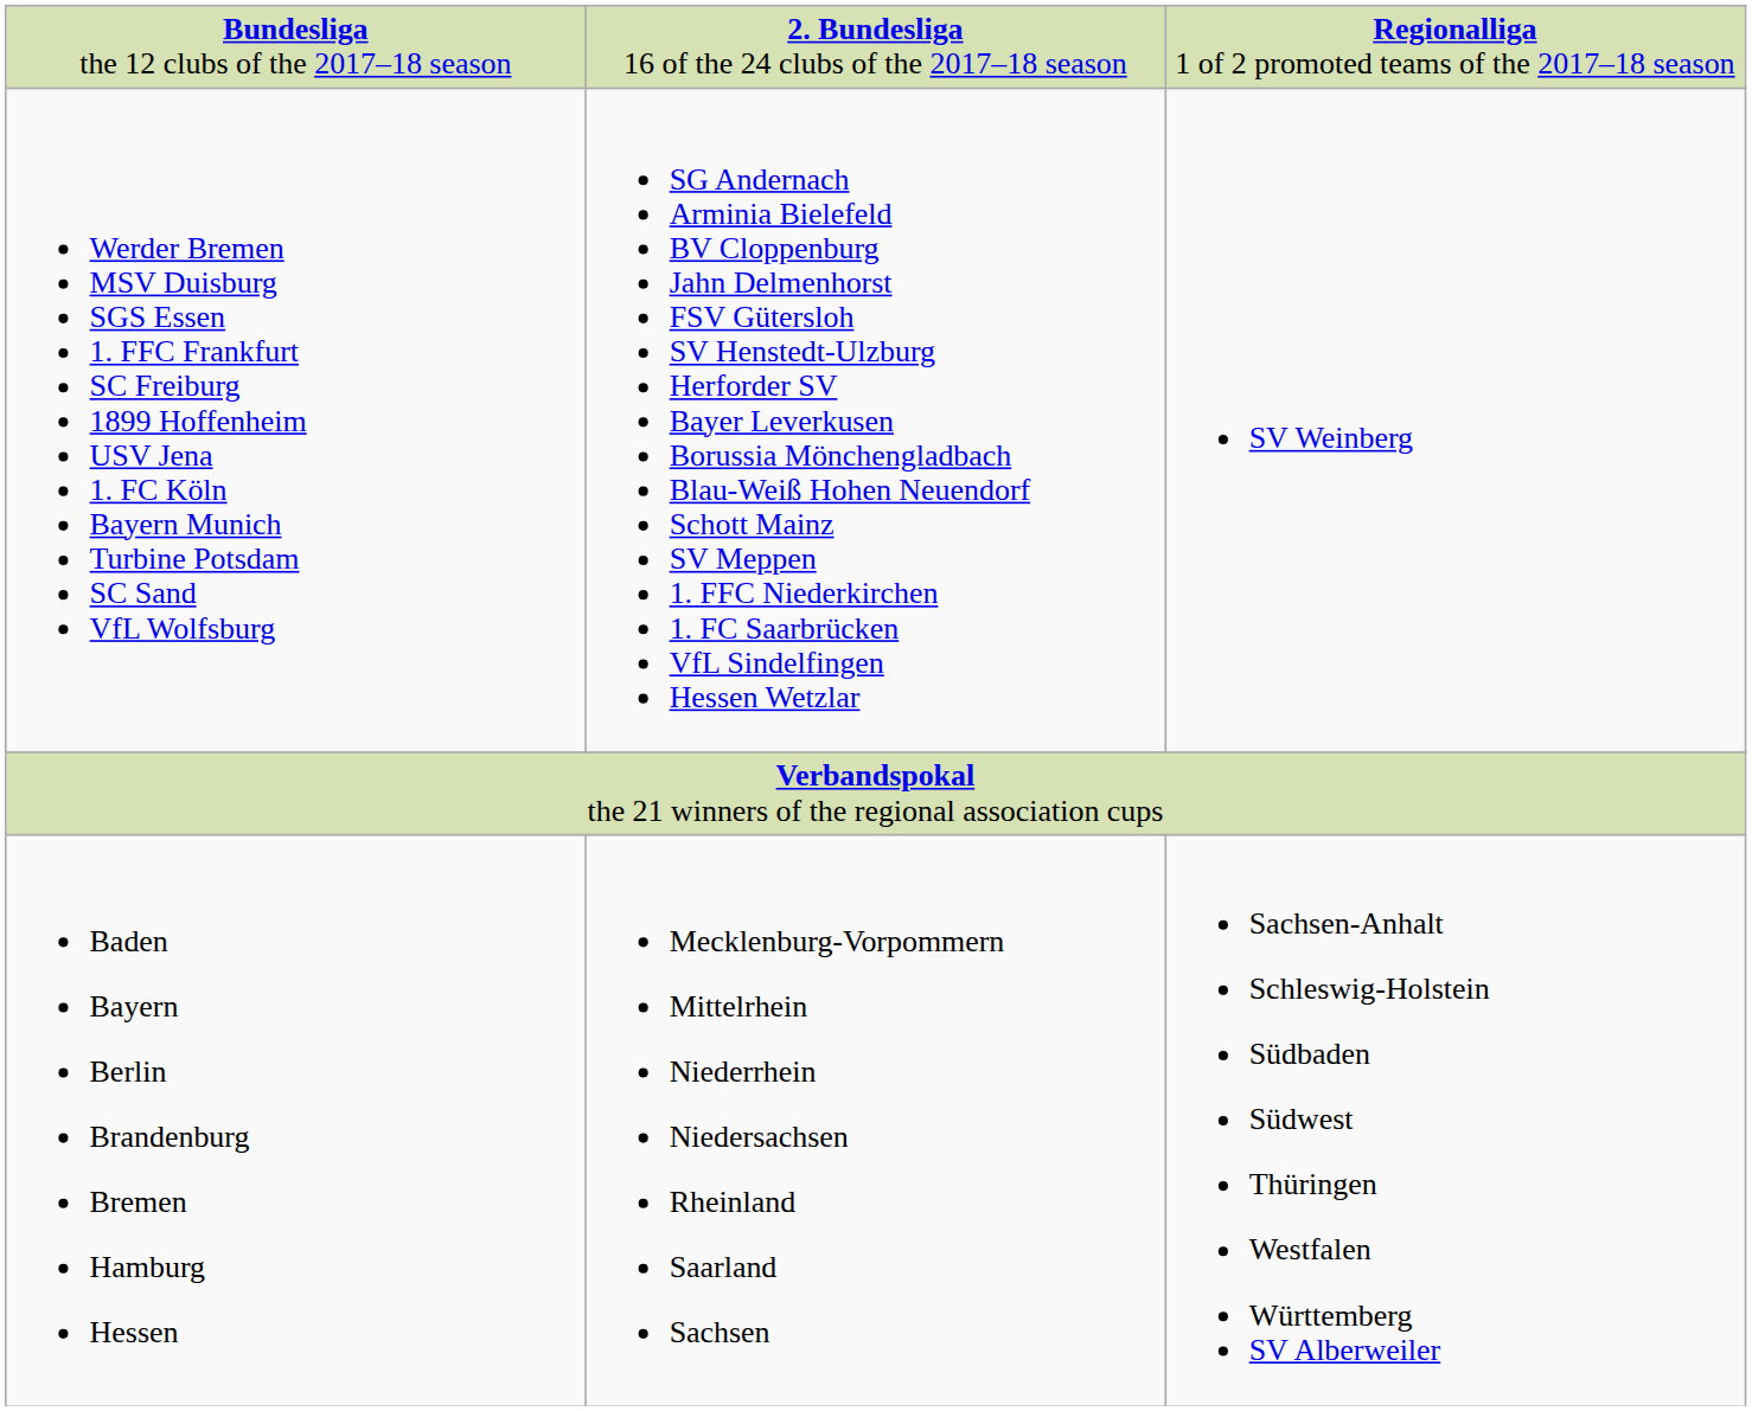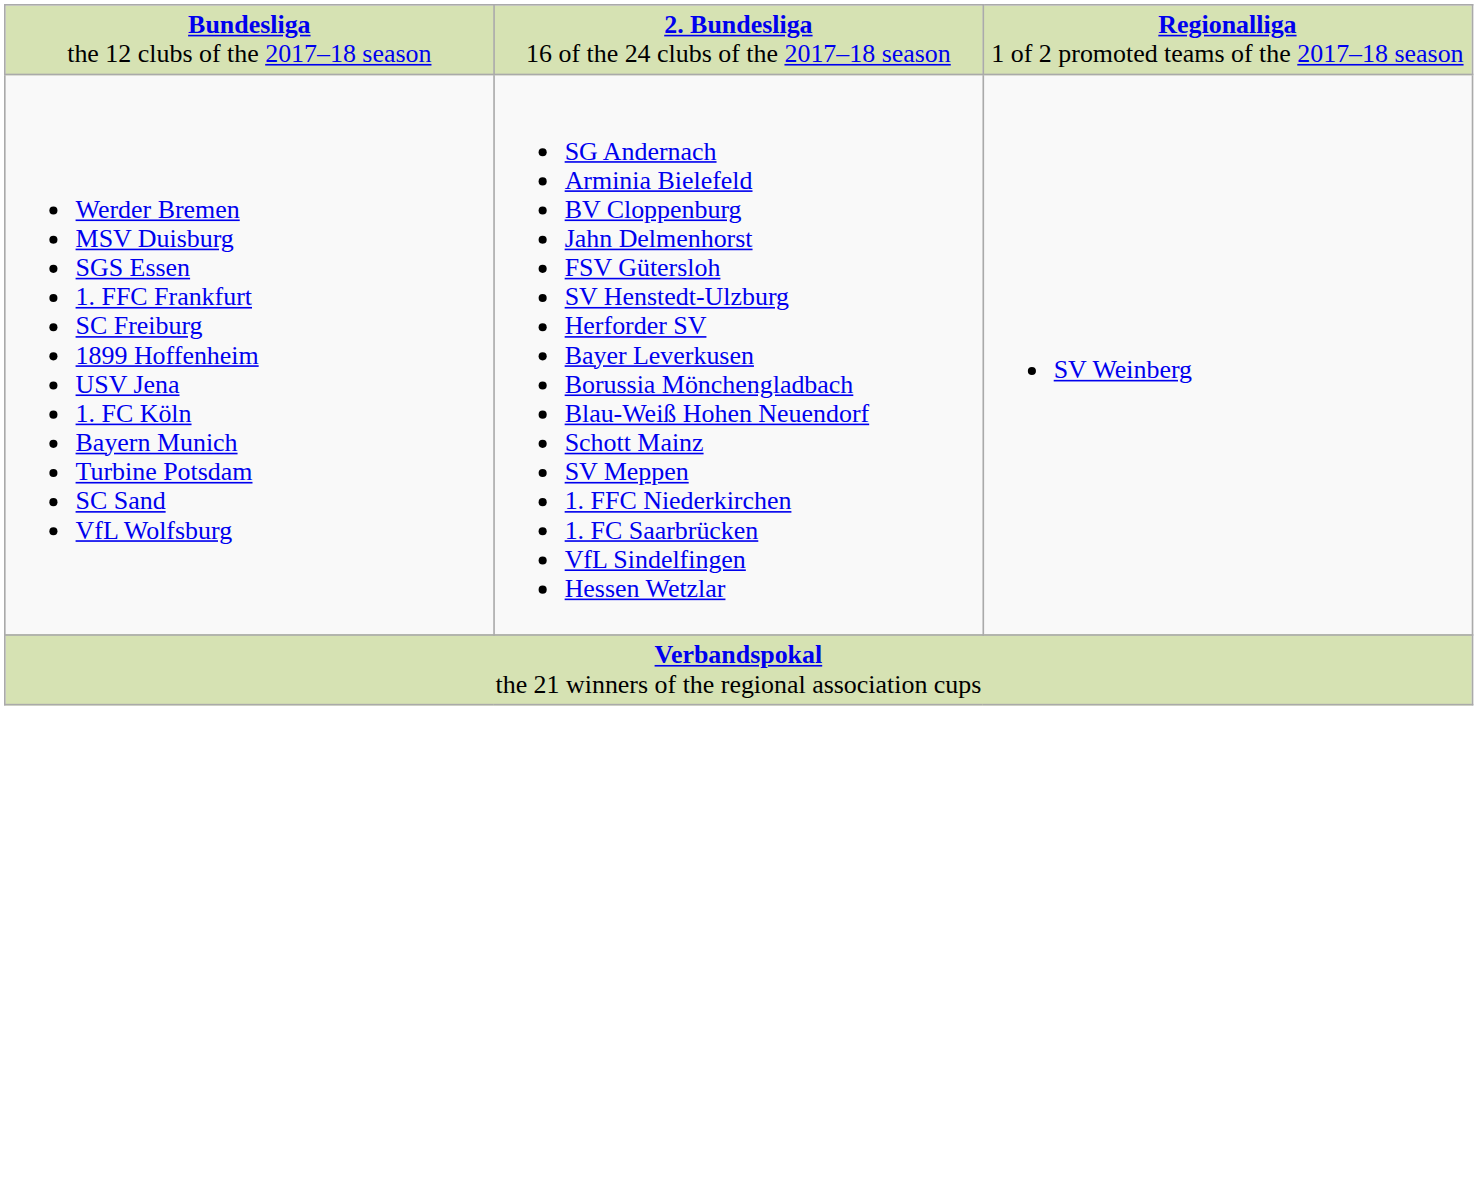 <table class="wikitable toptextcells">
 <tr style="background-color:#d6e2b3; text-align:center">
 <td style="width:33%"><strong><a href='#'>Bundesliga</a></strong><br>the 12 clubs of the <a href='#'>2017–18 season</a></td>
 <td style="width:33%"><strong><a href='#'>2. Bundesliga</a></strong><br>16 of the 24 clubs of the <a href='#'>2017–18 season</a></td>
 <td style="width:33%"><strong><a href='#'>Regionalliga</a></strong><br>1 of 2 promoted teams of the <a href='#'>2017–18 season</a></td>
 </tr>
 <tr>
 <td><br><ul><li><a href='#'>Werder Bremen</a></li><li><a href='#'>MSV Duisburg</a></li><li><a href='#'>SGS Essen</a></li><li><a href='#'>1. FFC Frankfurt</a></li><li><a href='#'>SC Freiburg</a></li><li><a href='#'>1899 Hoffenheim</a></li><li><a href='#'>USV Jena</a></li><li><a href='#'>1. FC Köln</a></li><li><a href='#'>Bayern Munich</a></li><li><a href='#'>Turbine Potsdam</a></li><li><a href='#'>SC Sand</a></li><li><a href='#'>VfL Wolfsburg</a></li></ul></td>
 <td><br><ul><li><a href='#'>SG Andernach</a></li><li><a href='#'>Arminia Bielefeld</a></li><li><a href='#'>BV Cloppenburg</a></li><li><a href='#'>Jahn Delmenhorst</a></li><li><a href='#'>FSV Gütersloh</a></li><li><a href='#'>SV Henstedt-Ulzburg</a></li><li><a href='#'>Herforder SV</a></li><li><a href='#'>Bayer Leverkusen</a></li><li><a href='#'>Borussia Mönchengladbach</a></li><li><a href='#'>Blau-Weiß Hohen Neuendorf</a></li><li><a href='#'>Schott Mainz</a></li><li><a href='#'>SV Meppen</a></li><li><a href='#'>1. FFC Niederkirchen</a></li><li><a href='#'>1. FC Saarbrücken</a></li><li><a href='#'>VfL Sindelfingen</a></li><li><a href='#'>Hessen Wetzlar</a></li></ul></td>
 <td><br><ul><li><a href='#'>SV Weinberg</a></li></ul></td>
 </tr>
 <tr style="background-color:#d6e2b3; text-align:center">
 <td colspan="3"><strong><a href='#'>Verbandspokal</a></strong><br>the 21 winners of the regional association cups</td>
 </tr>
-<tr>
-<td><br><ul><li>Baden</li></ul><ul><li>Bayern</li></ul><ul><li>Berlin</li></ul><ul><li>Brandenburg</li></ul><ul><li>Bremen</li></ul><ul><li>Hamburg</li></ul><ul><li>Hessen</li></ul></td>
-<td><br><ul><li>Mecklenburg-Vorpommern</li></ul><ul><li>Mittelrhein</li></ul><ul><li>Niederrhein</li></ul><ul><li>Niedersachsen</li></ul><ul><li>Rheinland</li></ul><ul><li>Saarland</li></ul><ul><li>Sachsen</li></ul></td>
-<td><br><ul><li>Sachsen-Anhalt</li></ul><ul><li>Schleswig-Holstein</li></ul><ul><li>Südbaden</li></ul><ul><li>Südwest</li></ul><ul><li>Thüringen</li></ul><ul><li>Westfalen</li></ul><ul><li>Württemberg</li><li><a href='#'>SV Alberweiler</a></li></ul></td>
-</tr>
 </table>
